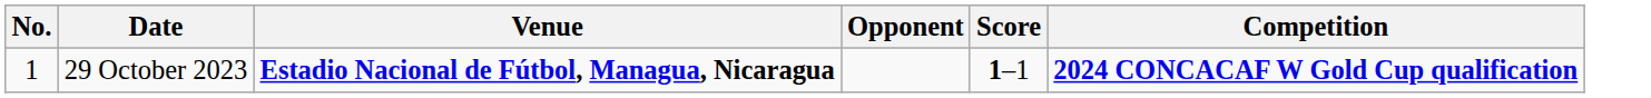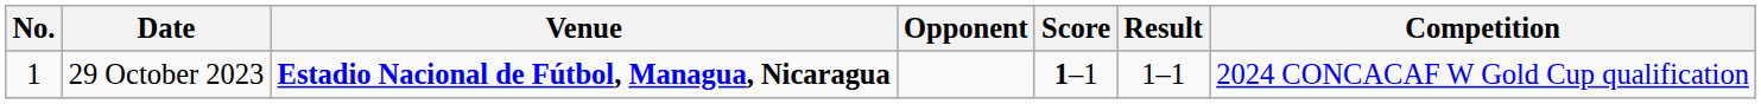 <table class="wikitable sortable">
 <tr>
 <th scope="col">No.</th>
 <th scope="col">Date</th>
 <th scope="col">Venue</th>
 <th scope="col">Opponent</th>
 <th scope="col">Score</th>
+<th scope="col">Result</th>
 <th scope="col">Competition</th>
 </tr>
 <tr>
 <td align="center">1</td>
 <td>29 October 2023</td>
 <td><strong><a href='#'>Estadio Nacional de Fútbol</a>, <a href='#'>Managua</a>, Nicaragua</strong></td>
 <td></td>
 <td align="center"><strong>1</strong>–1</td>
-<td><strong><a href='#'>2024 CONCACAF W Gold Cup qualification</a></strong></td>
+<td align="center">1–1</td>
+<td><a href='#'>2024 CONCACAF W Gold Cup qualification</a></td>
 </tr>
 </table>
